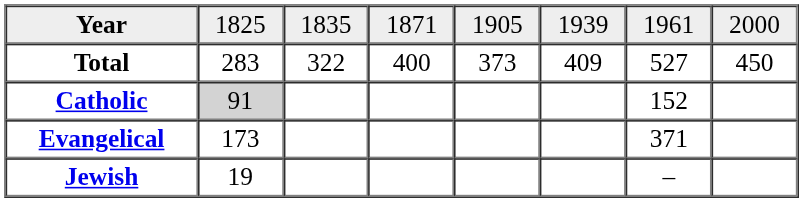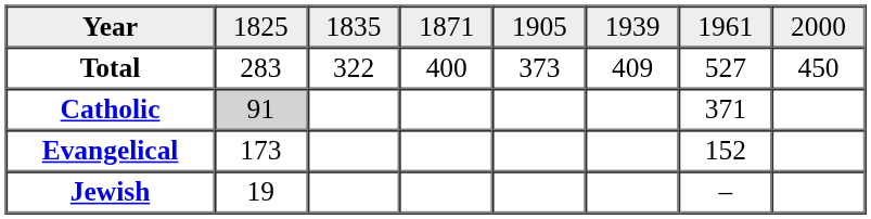 <table border="1" cellpadding="2" cellspacing="0" width="500">
 <tr bgcolor="#eeeeee" align="center">
 <td><strong>Year</strong></td>
 <td>1825</td>
 <td>1835</td>
 <td>1871</td>
 <td>1905</td>
 <td>1939</td>
 <td>1961</td>
 <td>2000</td>
 </tr>
 <tr align="center">
 <td><strong>Total</strong></td>
 <td>283</td>
 <td>322</td>
 <td>400</td>
 <td>373</td>
 <td>409</td>
 <td>527</td>
 <td>450</td>
 </tr>
 <tr align="center">
 <td><strong><a href='#'>Catholic</a></strong></td>
 <td style="background: lightgrey;">91</td>
 <td> </td>
 <td> </td>
 <td> </td>
 <td> </td>
-<td>152</td>
+<td>371</td>
 <td> </td>
 </tr>
 <tr align="center">
 <td><strong><a href='#'>Evangelical</a></strong></td>
 <td>173</td>
 <td> </td>
 <td> </td>
 <td> </td>
 <td> </td>
-<td>371</td>
+<td>152</td>
 <td> </td>
 </tr>
 <tr align="center">
 <td><strong><a href='#'>Jewish</a></strong></td>
 <td>19</td>
 <td> </td>
 <td> </td>
 <td> </td>
 <td> </td>
 <td>–</td>
 <td> </td>
 </tr>
 </table>
